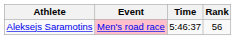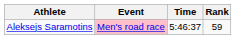 <table class="wikitable" style="font-size:90%">
 <tr>
 <th>Athlete</th>
 <th>Event</th>
 <th>Time</th>
 <th>Rank</th>
 </tr>
 <tr align=center>
 <td align=left><a href='#'>Aleksejs Saramotins</a></td>
 <td align=left style="background: pink;"><a href='#'>Men's road race</a></td>
 <td>5:46:37</td>
-<td>56</td>
+<td>59</td>
 </tr>
 </table>
